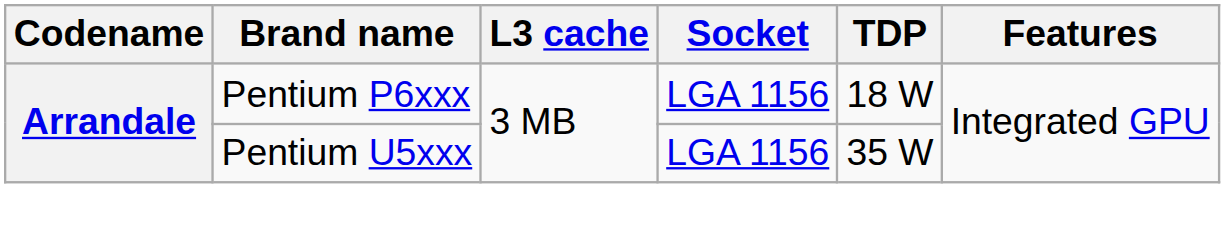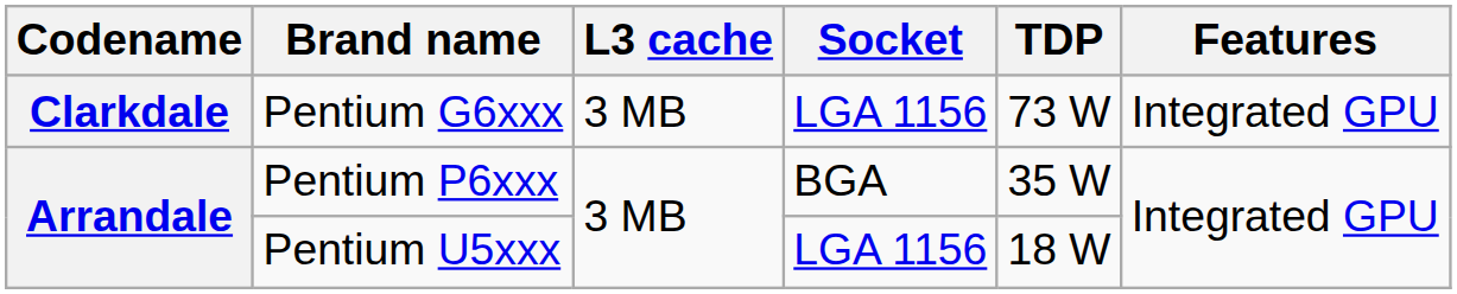 <table class="wikitable">
 <tr>
 <th>Codename</th>
 <th>Brand name</th>
 <th>L3 <a href='#'>cache</a></th>
 <th><a href='#'>Socket</a></th>
 <th>TDP</th>
 <th>Features</th>
 </tr>
 <tr>
+<th><a href='#'>Clarkdale</a></th>
+<td>Pentium <a href='#'>G6xxx</a></td>
+<td>3 MB</td>
+<td><a href='#'>LGA 1156</a></td>
+<td>73 W</td>
+<td>Integrated <a href='#'>GPU</a></td>
+</tr>
+<tr>
 <th rowspan=2><a href='#'>Arrandale</a></th>
 <td>Pentium <a href='#'>P6xxx</a></td>
 <td rowspan=2>3 MB</td>
-<td><a href='#'>LGA 1156</a></td>
-<td>18 W</td>
+<td>BGA</td>
+<td>35 W</td>
 <td rowspan=2>Integrated <a href='#'>GPU</a></td>
 </tr>
 <tr>
 <td>Pentium <a href='#'>U5xxx</a></td>
 <td><a href='#'>LGA 1156</a></td>
-<td>35 W</td>
+<td>18 W</td>
 </tr>
 </table>
